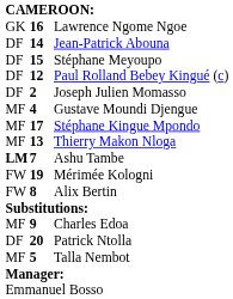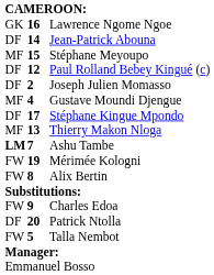 <table style="font-size: 90%" cellspacing="0" cellpadding="0" align="center">
 <tr>
 <td colspan=4><br><strong>CAMEROON:</strong></td>
 </tr>
 <tr>
 <th width=25></th>
 <th width=25></th>
 </tr>
 <tr>
 <td>GK</td>
 <td><strong>16</strong></td>
 <td>Lawrence Ngome Ngoe</td>
 </tr>
 <tr>
 <td>DF</td>
 <td><strong>14</strong></td>
 <td><a href='#'>Jean-Patrick Abouna</a></td>
 </tr>
 <tr>
-<td>DF</td>
+<td>MF</td>
 <td><strong>15</strong></td>
 <td>Stéphane Meyoupo</td>
 </tr>
 <tr>
 <td>DF</td>
 <td><strong>12</strong></td>
 <td><a href='#'>Paul Rolland Bebey Kingué</a> (<a href='#'>c</a>)</td>
 </tr>
 <tr>
 <td>DF</td>
 <td><strong>2</strong></td>
 <td>Joseph Julien Momasso</td>
 </tr>
 <tr>
 <td>MF</td>
 <td><strong>4</strong></td>
 <td>Gustave Moundi Djengue</td>
 </tr>
 <tr>
-<td>MF</td>
+<td>DF</td>
 <td><strong>17</strong></td>
 <td><a href='#'>Stéphane Kingue Mpondo</a></td>
 <td></td>
 <td></td>
 </tr>
 <tr>
 <td>MF</td>
 <td><strong>13</strong></td>
 <td><a href='#'>Thierry Makon Nloga</a></td>
 </tr>
 <tr>
 <td><strong>LM</strong></td>
 <td><strong>7</strong></td>
 <td>Ashu Tambe</td>
 <td></td>
 <td></td>
 </tr>
 <tr>
 <td>FW</td>
 <td><strong>19</strong></td>
 <td>Mérimée Kologni</td>
 </tr>
 <tr>
 <td>FW</td>
 <td><strong>8</strong></td>
 <td>Alix Bertin</td>
 <td></td>
 <td></td>
 </tr>
 <tr>
 <td colspan=3><strong>Substitutions:</strong></td>
 </tr>
 <tr>
-<td>MF</td>
+<td>FW</td>
 <td><strong>9</strong></td>
 <td>Charles Edoa</td>
 <td></td>
 <td></td>
 </tr>
 <tr>
 <td>DF</td>
 <td><strong>20</strong></td>
 <td>Patrick Ntolla</td>
 <td></td>
 <td></td>
 </tr>
 <tr>
-<td>MF</td>
+<td>FW</td>
 <td><strong>5</strong></td>
 <td>Talla Nembot</td>
 <td></td>
 <td></td>
 </tr>
 <tr>
 <td colspan=3><strong>Manager:</strong></td>
 </tr>
 <tr>
 <td colspan=3> Emmanuel Bosso</td>
 </tr>
 </table>
